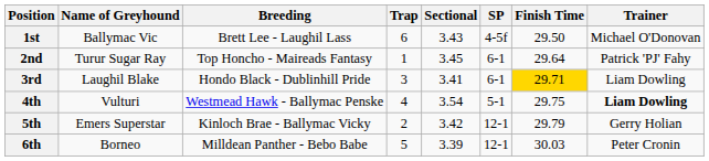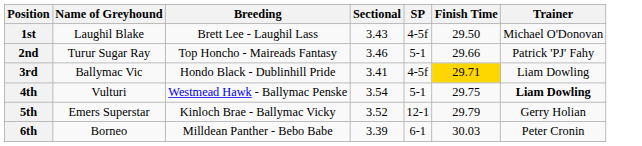 <table class="wikitable" style="text-align: center">
 <tr>
 <th>Position</th>
 <th>Name of Greyhound</th>
 <th>Breeding</th>
-<th>Trap</th>
 <th>Sectional</th>
 <th>SP</th>
 <th>Finish Time</th>
 <th>Trainer</th>
 </tr>
 <tr>
 <th>1st</th>
-<td>Ballymac Vic</td>
+<td>Laughil Blake</td>
 <td>Brett Lee - Laughil Lass</td>
-<td>6</td>
 <td>3.43</td>
 <td>4-5f</td>
 <td>29.50</td>
 <td>Michael O'Donovan</td>
 </tr>
 <tr>
 <th>2nd</th>
 <td>Turur Sugar Ray</td>
 <td>Top Honcho - Maireads Fantasy</td>
-<td>1</td>
-<td>3.45</td>
-<td>6-1</td>
-<td>29.64</td>
+<td>3.46</td>
+<td>5-1</td>
+<td>29.66</td>
 <td>Patrick 'PJ' Fahy</td>
 </tr>
 <tr>
 <th>3rd</th>
-<td>Laughil Blake</td>
+<td>Ballymac Vic</td>
 <td>Hondo Black - Dublinhill Pride</td>
-<td>3</td>
 <td>3.41</td>
-<td>6-1</td>
+<td>4-5f</td>
 <td style="background: gold;">29.71</td>
 <td>Liam Dowling</td>
 </tr>
 <tr>
 <th>4th</th>
 <td>Vulturi</td>
 <td><a href='#'>Westmead Hawk</a> - Ballymac Penske</td>
-<td>4</td>
 <td>3.54</td>
 <td>5-1</td>
 <td>29.75</td>
 <td><strong>Liam Dowling</strong></td>
 </tr>
 <tr>
 <th>5th</th>
 <td>Emers Superstar</td>
 <td>Kinloch Brae - Ballymac Vicky</td>
-<td>2</td>
-<td>3.42</td>
+<td>3.52</td>
 <td>12-1</td>
 <td>29.79</td>
 <td>Gerry Holian</td>
 </tr>
 <tr>
 <th>6th</th>
 <td>Borneo</td>
 <td>Milldean Panther - Bebo Babe</td>
-<td>5</td>
 <td>3.39</td>
-<td>12-1</td>
+<td>6-1</td>
 <td>30.03</td>
 <td>Peter Cronin</td>
 </tr>
 </table>
